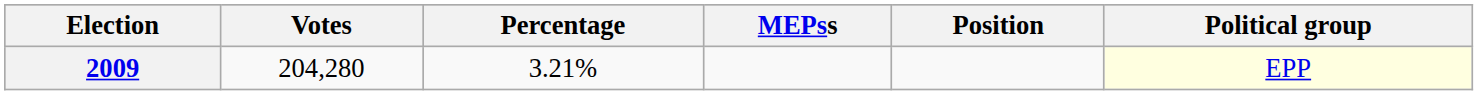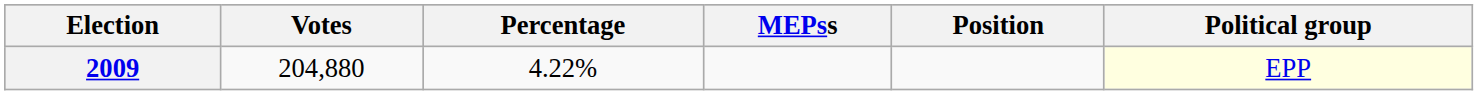 <table class=wikitable style="text-align: right;" width=70%>
 <tr>
 <th>Election</th>
 <th>Votes</th>
 <th>Percentage</th>
 <th><a href='#'>MEPs</a>s</th>
 <th>Position</th>
 <th>Political group</th>
 </tr>
 <tr style="text-align:center;">
 <th><a href='#'>2009</a></th>
-<td>204,280</td>
-<td>3.21%</td>
+<td>204,880</td>
+<td>4.22%</td>
 <td></td>
 <td></td>
 <td style="background: lightyellow;"><a href='#'>EPP</a></td>
 </tr>
 </table>
